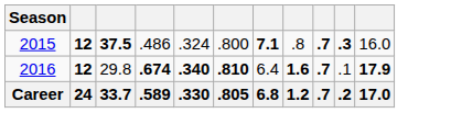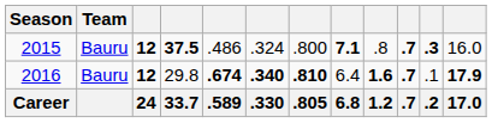 <table class="wikitable sortable" style="font-size:95%; text-align:center;">
 <tr>
 <th>Season</th>
+<th>Team</th>
 <th></th>
 <th></th>
 <th></th>
 <th></th>
 <th></th>
 <th></th>
 <th></th>
 <th></th>
 <th></th>
 <th></th>
 </tr>
 <tr>
 <td><a href='#'>2015</a></td>
+<td><a href='#'>Bauru</a></td>
 <td><strong>12</strong></td>
 <td><strong>37.5</strong></td>
 <td>.486</td>
 <td>.324</td>
 <td>.800</td>
 <td><strong>7.1</strong></td>
 <td>.8</td>
 <td><strong>.7</strong></td>
 <td><strong>.3</strong></td>
 <td>16.0</td>
 </tr>
 <tr>
 <td><a href='#'>2016</a></td>
+<td><a href='#'>Bauru</a></td>
 <td><strong>12</strong></td>
 <td>29.8</td>
 <td><strong>.674</strong></td>
 <td><strong>.340</strong></td>
 <td><strong>.810</strong></td>
 <td>6.4</td>
 <td><strong>1.6</strong></td>
 <td><strong>.7</strong></td>
 <td>.1</td>
 <td><strong>17.9</strong></td>
 </tr>
 <tr>
 <th>Career</th>
+<th></th>
 <th>24</th>
 <th>33.7</th>
 <th>.589</th>
 <th>.330</th>
 <th>.805</th>
 <th>6.8</th>
 <th>1.2</th>
 <th>.7</th>
 <th>.2</th>
 <th>17.0</th>
 </tr>
 </table>
